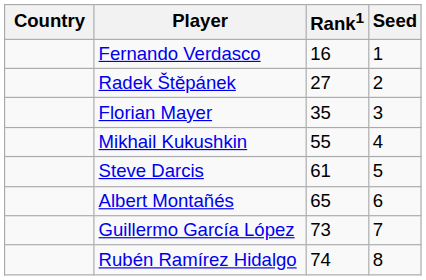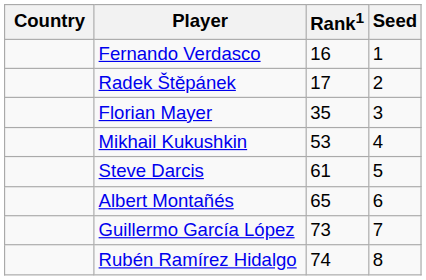 <table class="sortable wikitable">
 <tr>
 <th width="70">Country</th>
 <th width="175">Player</th>
 <th>Rank<sup>1</sup></th>
 <th>Seed</th>
 </tr>
 <tr>
 <td></td>
 <td><a href='#'>Fernando Verdasco</a></td>
 <td>16</td>
 <td>1</td>
 </tr>
 <tr>
 <td></td>
 <td><a href='#'>Radek Štěpánek</a></td>
-<td>27</td>
+<td>17</td>
 <td>2</td>
 </tr>
 <tr>
 <td></td>
 <td><a href='#'>Florian Mayer</a></td>
 <td>35</td>
 <td>3</td>
 </tr>
 <tr>
 <td></td>
 <td><a href='#'>Mikhail Kukushkin</a></td>
-<td>55</td>
+<td>53</td>
 <td>4</td>
 </tr>
 <tr>
 <td></td>
 <td><a href='#'>Steve Darcis</a></td>
 <td>61</td>
 <td>5</td>
 </tr>
 <tr>
 <td></td>
 <td><a href='#'>Albert Montañés</a></td>
 <td>65</td>
 <td>6</td>
 </tr>
 <tr>
 <td></td>
 <td><a href='#'>Guillermo García López</a></td>
 <td>73</td>
 <td>7</td>
 </tr>
 <tr>
 <td></td>
 <td><a href='#'>Rubén Ramírez Hidalgo</a></td>
 <td>74</td>
 <td>8</td>
 </tr>
 </table>
